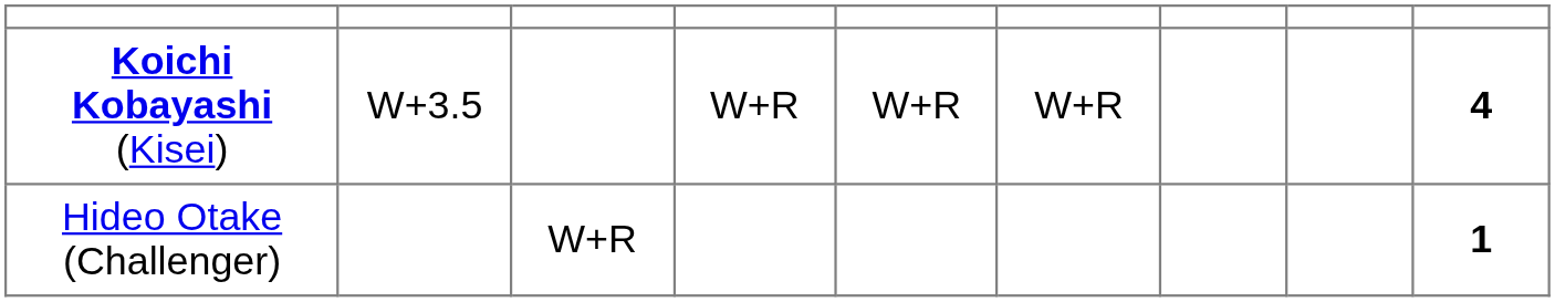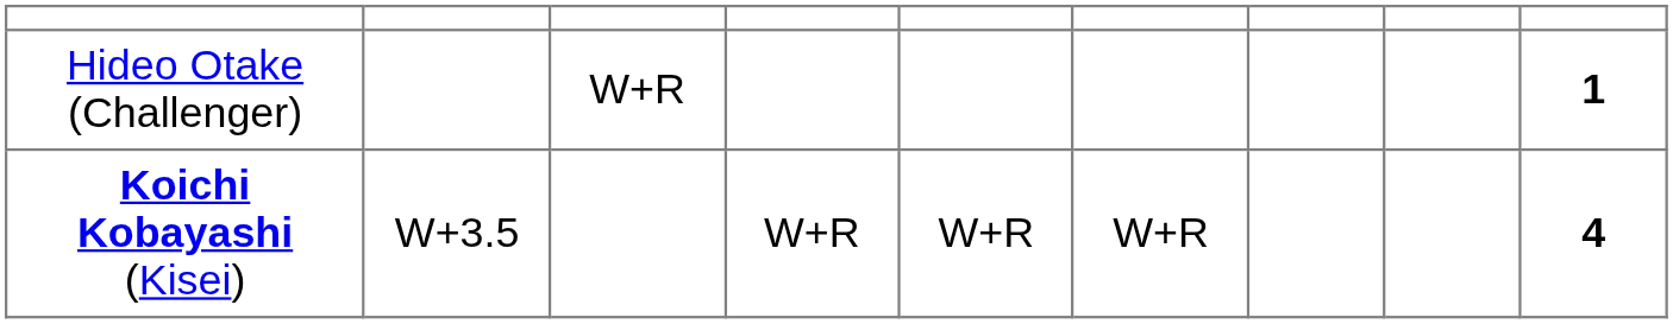 <table class="toccolours" border="1" cellpadding="4" cellspacing="0" style="border-collapse: collapse; margin:0;">
 <tr>
 <th width=150></th>
 <th width=70></th>
 <th width=70></th>
 <th width=70></th>
 <th width=70></th>
 <th width=70></th>
 <th width=70></th>
 <th width=70></th>
 <th width=70></th>
 </tr>
 <tr align=center>
+<td><a href='#'>Hideo Otake</a><br> (Challenger)</td>
+<td></td>
+<td>W+R</td>
+<td></td>
+<td></td>
+<td></td>
+<td></td>
+<td></td>
+<td><strong>1</strong></td>
+</tr>
+<tr align=center>
 <td><strong><a href='#'>Koichi Kobayashi</a></strong><br> (<a href='#'>Kisei</a>)</td>
 <td>W+3.5</td>
 <td></td>
 <td>W+R</td>
 <td>W+R</td>
 <td>W+R</td>
 <td></td>
 <td></td>
 <td><strong>4</strong></td>
 </tr>
-<tr align=center>
-<td><a href='#'>Hideo Otake</a><br> (Challenger)</td>
-<td></td>
-<td>W+R</td>
-<td></td>
-<td></td>
-<td></td>
-<td></td>
-<td></td>
-<td><strong>1</strong></td>
-</tr>
 </table>
